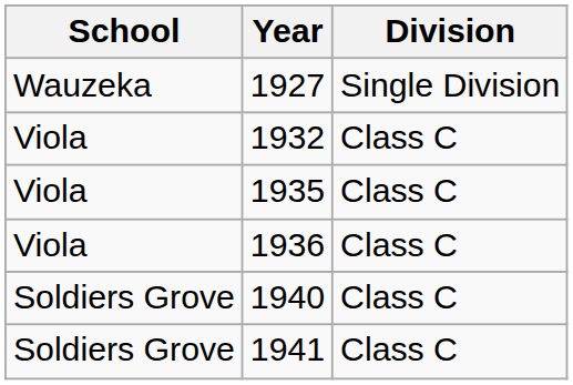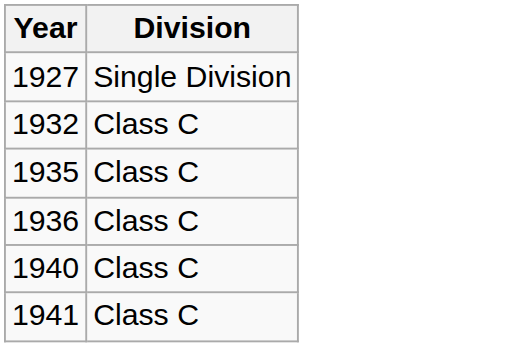 <table class="wikitable">
 <tr>
-<th>School</th>
 <th>Year</th>
 <th>Division</th>
 </tr>
 <tr>
-<td>Wauzeka</td>
 <td>1927</td>
 <td>Single Division</td>
 </tr>
 <tr>
-<td>Viola</td>
 <td>1932</td>
 <td>Class C</td>
 </tr>
 <tr>
-<td>Viola</td>
 <td>1935</td>
 <td>Class C</td>
 </tr>
 <tr>
-<td>Viola</td>
 <td>1936</td>
 <td>Class C</td>
 </tr>
 <tr>
-<td>Soldiers Grove</td>
 <td>1940</td>
 <td>Class C</td>
 </tr>
 <tr>
-<td>Soldiers Grove</td>
 <td>1941</td>
 <td>Class C</td>
 </tr>
 </table>
